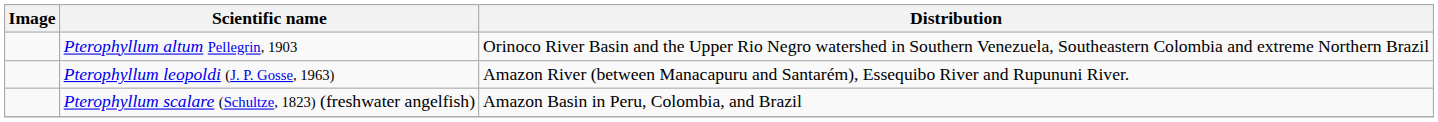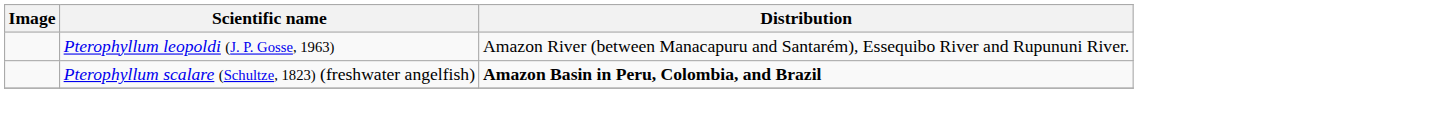 <table class="wikitable">
 <tr>
 <th>Image</th>
 <th>Scientific name</th>
 <th>Distribution</th>
-</tr>
-<tr>
-<td></td>
-<td><em><a href='#'>Pterophyllum altum</a></em> <small><a href='#'>Pellegrin</a>, 1903</small></td>
-<td>Orinoco River Basin and the Upper Rio Negro watershed in Southern Venezuela, Southeastern Colombia and extreme Northern Brazil</td>
 </tr>
 <tr>
 <td></td>
 <td><em><a href='#'>Pterophyllum leopoldi</a></em> <small>(<a href='#'>J. P. Gosse</a>, 1963)</small></td>
 <td>Amazon River (between Manacapuru and Santarém), Essequibo River and Rupununi River.</td>
 </tr>
 <tr>
 <td></td>
 <td><em><a href='#'>Pterophyllum scalare</a></em> <small>(<a href='#'>Schultze</a>, 1823)</small> (freshwater angelfish)</td>
-<td>Amazon Basin in Peru, Colombia, and Brazil</td>
+<td><strong>Amazon Basin in Peru, Colombia, and Brazil</strong></td>
 </tr>
 <tr>
 </tr>
 </table>
